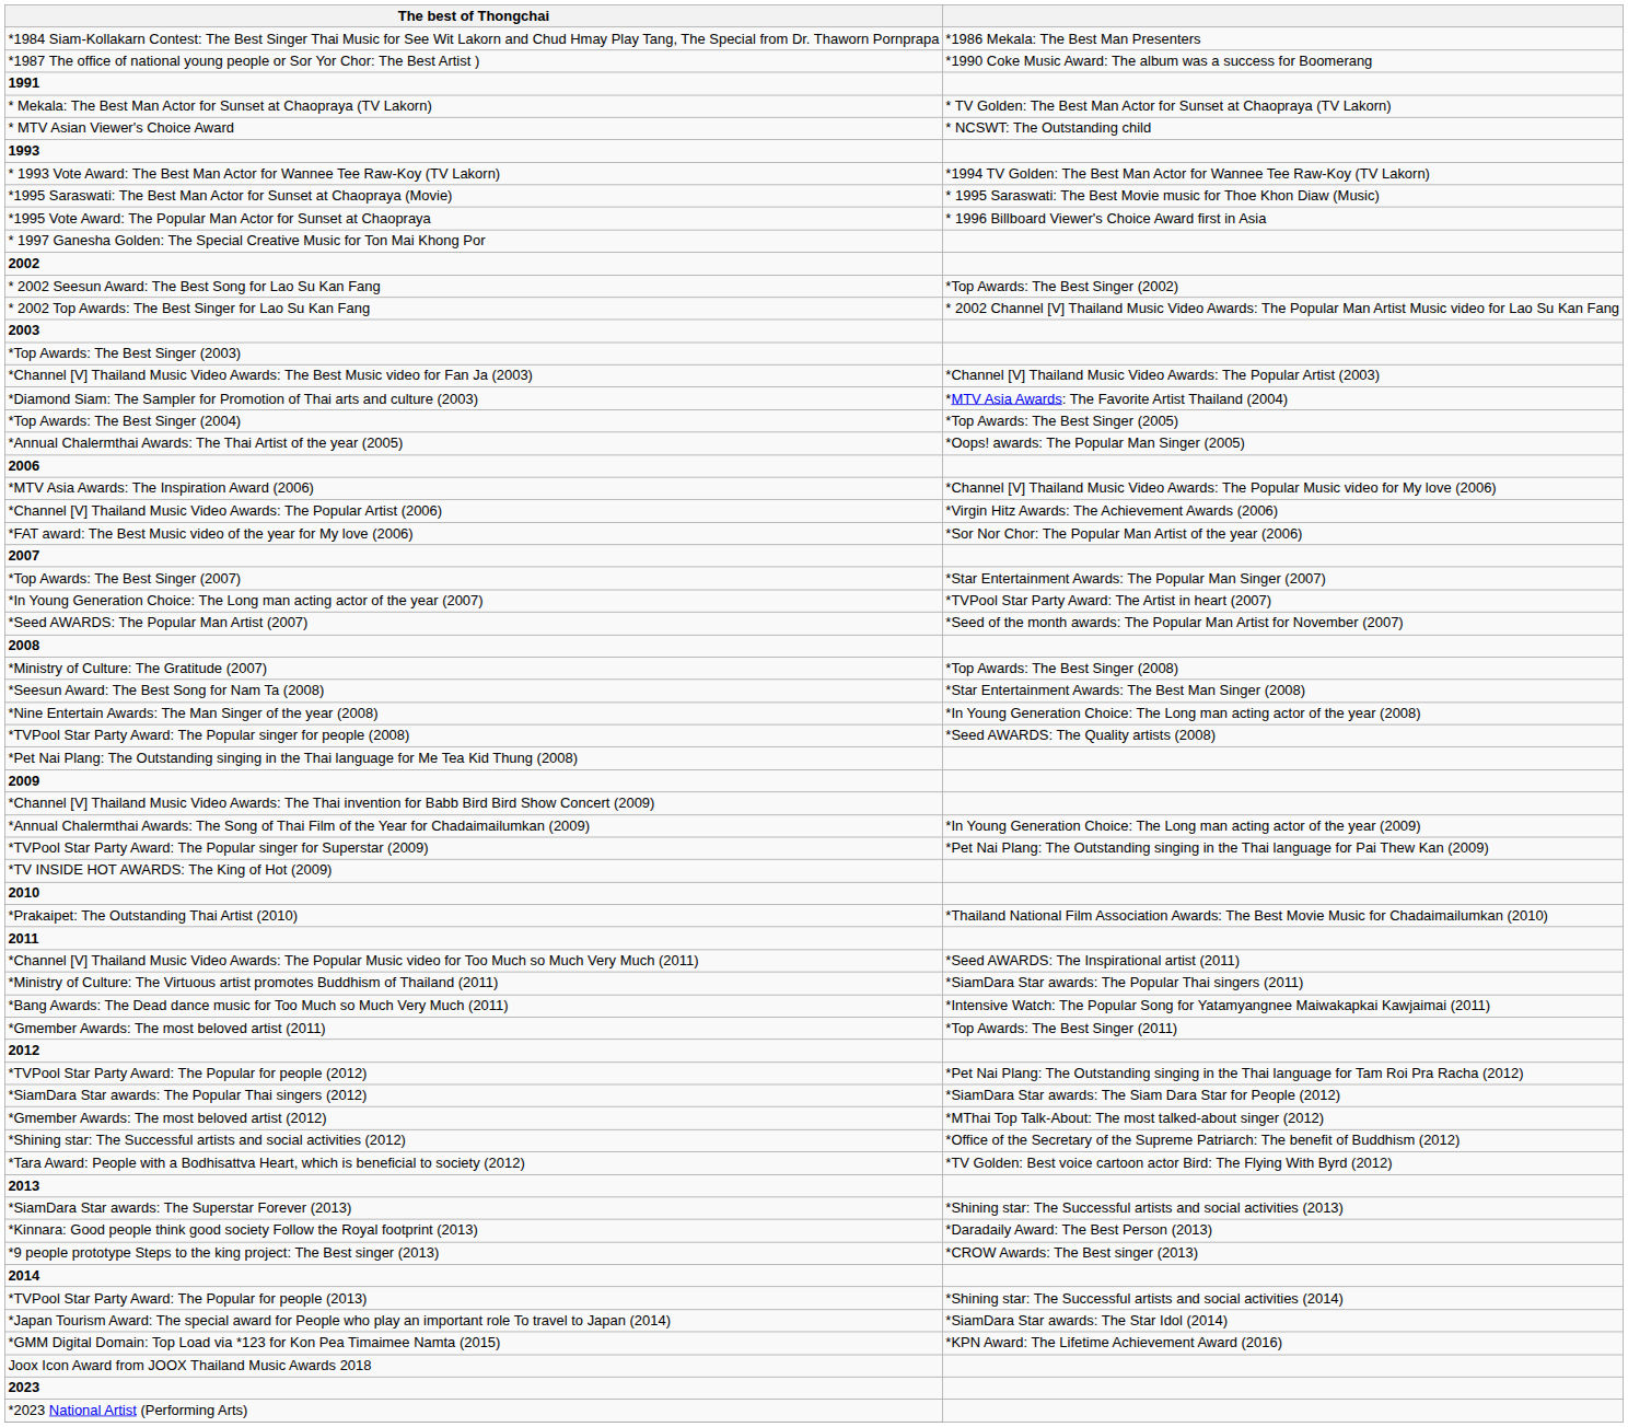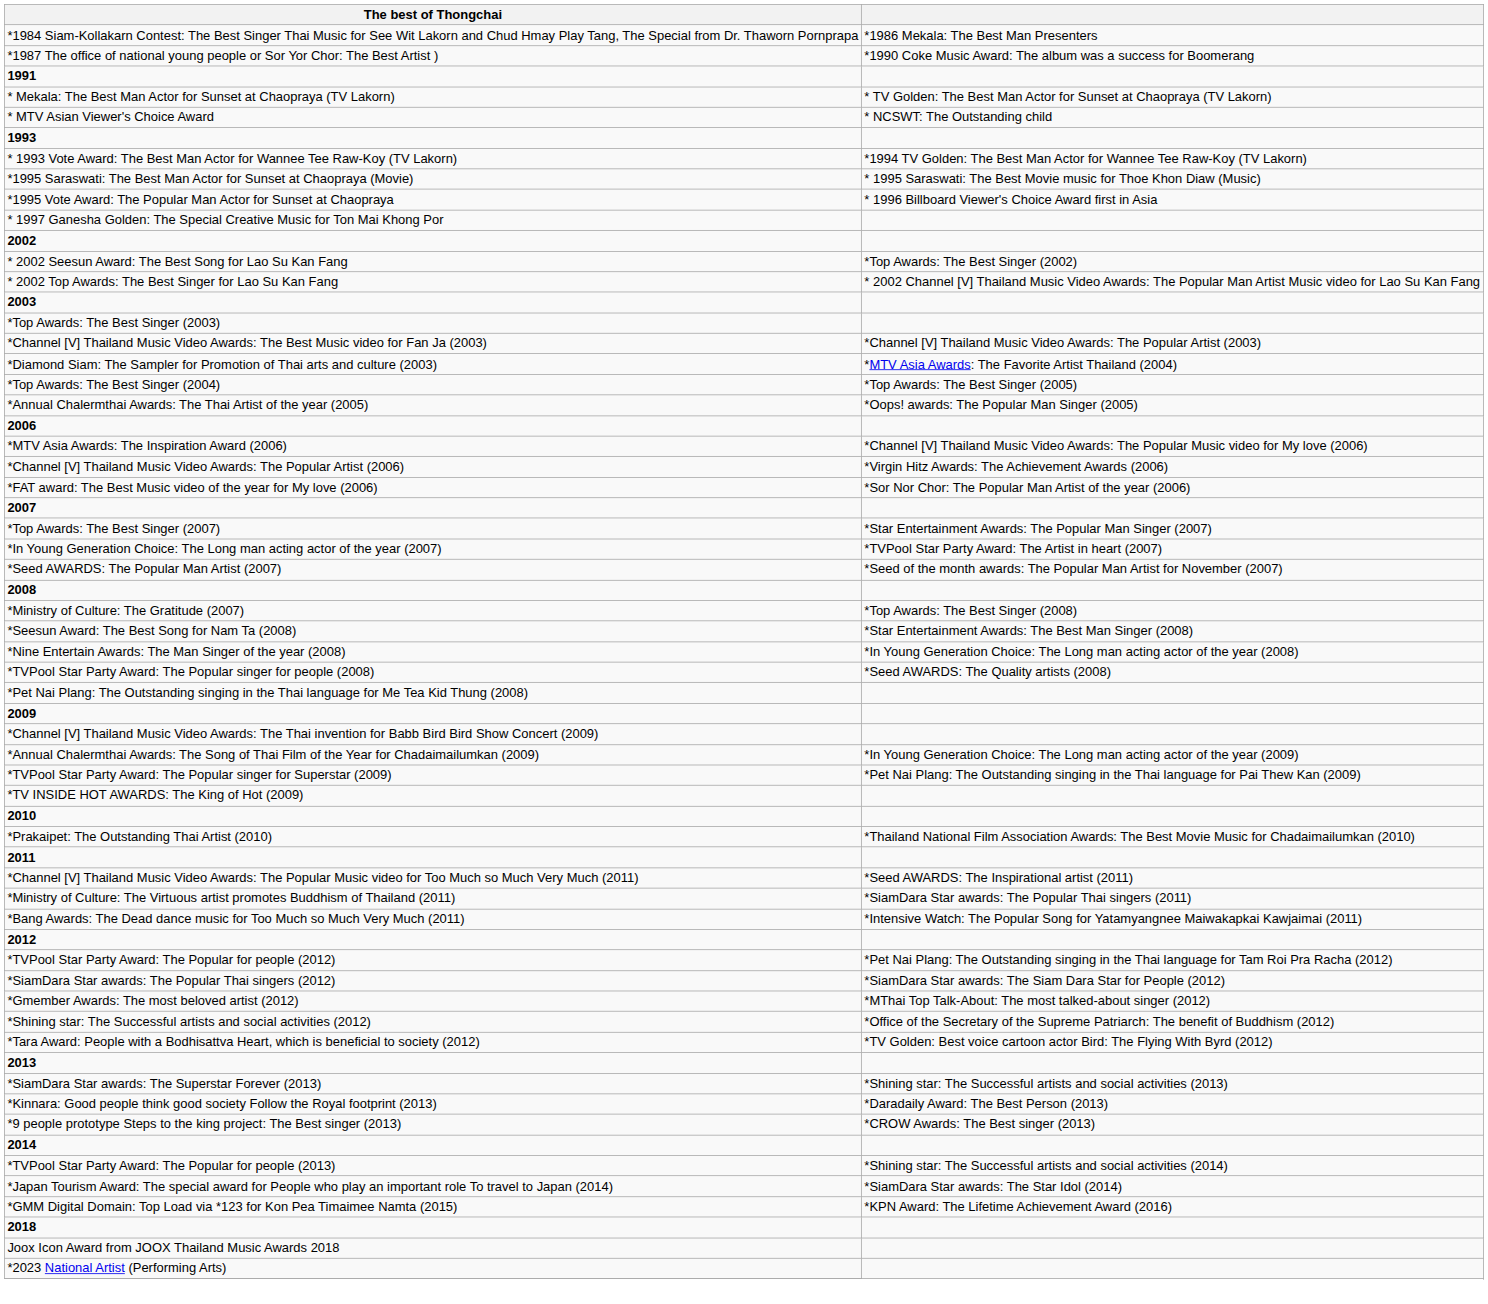 <table class="wikitable">
 <tr>
 <th>The best of Thongchai</th>
 <th></th>
 </tr>
 <tr>
 <td>*1984 Siam-Kollakarn Contest: The Best Singer Thai Music for See Wit Lakorn and Chud Hmay Play Tang, The Special from Dr. Thaworn Pornprapa</td>
 <td>*1986 Mekala: The Best Man Presenters</td>
 </tr>
 <tr>
 <td>*1987 The office of national young people or Sor Yor Chor: The Best Artist )</td>
 <td>*1990 Coke Music Award: The album was a success for Boomerang</td>
 </tr>
 <tr>
 <td><strong>1991</strong></td>
 <td></td>
 </tr>
 <tr>
 <td>*  Mekala: The Best Man Actor for Sunset at Chaopraya (TV Lakorn)</td>
 <td>*  TV Golden: The Best Man Actor for Sunset at Chaopraya (TV Lakorn)</td>
 </tr>
 <tr>
 <td>*  MTV Asian Viewer's Choice Award</td>
 <td>* NCSWT: The Outstanding child</td>
 </tr>
 <tr>
 <td><strong>1993</strong></td>
 <td></td>
 </tr>
 <tr>
 <td>* 1993 Vote Award: The Best Man Actor for Wannee Tee Raw-Koy (TV Lakorn)</td>
 <td>*1994 TV Golden: The Best Man Actor for Wannee Tee Raw-Koy (TV Lakorn)</td>
 </tr>
 <tr>
 <td>*1995 Saraswati: The Best Man Actor for Sunset at Chaopraya (Movie)</td>
 <td>* 1995 Saraswati: The Best Movie music for Thoe Khon Diaw (Music)</td>
 </tr>
 <tr>
 <td>*1995 Vote Award: The Popular Man Actor for Sunset at Chaopraya</td>
 <td>* 1996 Billboard Viewer's Choice Award first in Asia</td>
 </tr>
 <tr>
 <td>* 1997 Ganesha Golden: The Special Creative Music for Ton Mai Khong Por</td>
 <td></td>
 </tr>
 <tr>
 <td><strong>2002</strong></td>
 <td></td>
 </tr>
 <tr>
 <td>* 2002 Seesun Award: The Best Song for Lao Su Kan Fang</td>
 <td>*Top Awards: The Best Singer (2002)</td>
 </tr>
 <tr>
 <td>* 2002 Top Awards: The Best Singer for Lao Su Kan Fang</td>
 <td>* 2002 Channel [V] Thailand Music Video Awards: The Popular Man Artist Music video for Lao Su Kan Fang</td>
 </tr>
 <tr>
 <td><strong>2003</strong></td>
 <td></td>
 </tr>
 <tr>
 <td>*Top Awards: The Best Singer (2003)</td>
 <td></td>
 </tr>
 <tr>
 <td>*Channel [V] Thailand Music Video Awards: The Best Music video for Fan Ja (2003)</td>
 <td>*Channel [V] Thailand Music Video Awards: The Popular Artist (2003)</td>
 </tr>
 <tr>
 <td>*Diamond Siam: The Sampler for Promotion of Thai arts and culture (2003)</td>
 <td>*<a href='#'>MTV Asia Awards</a>: The Favorite Artist Thailand (2004)</td>
 </tr>
 <tr>
 <td>*Top Awards: The Best Singer (2004)</td>
 <td>*Top Awards: The Best Singer (2005)</td>
 </tr>
 <tr>
 <td>*Annual Chalermthai Awards: The Thai Artist of the year (2005)</td>
 <td>*Oops! awards: The Popular Man Singer (2005)</td>
 </tr>
 <tr>
 <td><strong>2006</strong></td>
 <td></td>
 </tr>
 <tr>
 <td>*MTV Asia Awards: The Inspiration Award (2006)</td>
 <td>*Channel [V] Thailand Music Video Awards: The Popular Music video for My love (2006)</td>
 </tr>
 <tr>
 <td>*Channel [V] Thailand Music Video Awards: The Popular Artist (2006)</td>
 <td>*Virgin Hitz Awards: The Achievement Awards (2006)</td>
 </tr>
 <tr>
 <td>*FAT award: The Best Music video of the year for My love (2006)</td>
 <td>*Sor Nor Chor: The Popular Man Artist of the year (2006)</td>
 </tr>
 <tr>
 <td><strong>2007</strong></td>
 <td></td>
 </tr>
 <tr>
 <td>*Top Awards: The Best Singer (2007)</td>
 <td>*Star Entertainment Awards: The Popular Man Singer (2007)</td>
 </tr>
 <tr>
 <td>*In Young Generation Choice: The Long man acting actor of the year (2007)</td>
 <td>*TVPool Star Party Award: The Artist in heart (2007)</td>
 </tr>
 <tr>
 <td>*Seed AWARDS: The Popular Man Artist (2007)</td>
 <td>*Seed of the month awards: The Popular Man Artist for November (2007)</td>
 </tr>
 <tr>
 <td><strong>2008</strong></td>
 <td></td>
 </tr>
 <tr>
 <td>*Ministry of Culture: The Gratitude (2007)</td>
 <td>*Top Awards: The Best Singer (2008)</td>
 </tr>
 <tr>
 <td>*Seesun Award: The Best Song for Nam Ta (2008)</td>
 <td>*Star Entertainment Awards: The Best Man Singer (2008)</td>
 </tr>
 <tr>
 <td>*Nine Entertain Awards: The Man Singer of the year (2008)</td>
 <td>*In Young Generation Choice: The Long man acting actor of the year (2008)</td>
 </tr>
 <tr>
 <td>*TVPool Star Party Award: The Popular singer for people (2008)</td>
 <td>*Seed AWARDS: The Quality artists (2008)</td>
 </tr>
 <tr>
 <td>*Pet Nai Plang: The Outstanding singing in the Thai language for Me Tea Kid Thung (2008)</td>
 <td></td>
 </tr>
 <tr>
 <td><strong>2009</strong></td>
 <td></td>
 </tr>
 <tr>
 <td>*Channel [V] Thailand Music Video Awards: The Thai invention for Babb Bird Bird Show Concert (2009)</td>
 <td></td>
 </tr>
 <tr>
 <td>*Annual Chalermthai Awards: The Song of Thai Film of the Year for Chadaimailumkan (2009)</td>
 <td>*In Young Generation Choice: The Long man acting actor of the year (2009)</td>
 </tr>
 <tr>
 <td>*TVPool Star Party Award: The Popular singer for Superstar (2009)</td>
 <td>*Pet Nai Plang: The Outstanding singing in the Thai language for Pai Thew Kan (2009)</td>
 </tr>
 <tr>
 <td>*TV INSIDE HOT AWARDS: The King of Hot (2009)</td>
 <td></td>
 </tr>
 <tr>
 <td><strong>2010</strong></td>
 <td></td>
 </tr>
 <tr>
 <td>*Prakaipet: The Outstanding Thai Artist (2010)</td>
 <td>*Thailand National Film Association Awards: The Best Movie Music for Chadaimailumkan (2010)</td>
 </tr>
 <tr>
 <td><strong>2011</strong></td>
 <td></td>
 </tr>
 <tr>
 <td>*Channel [V] Thailand Music Video Awards: The Popular Music video for Too Much so Much Very Much (2011)</td>
 <td>*Seed AWARDS: The Inspirational artist (2011)</td>
 </tr>
 <tr>
 <td>*Ministry of Culture: The Virtuous artist promotes Buddhism of Thailand (2011)</td>
 <td>*SiamDara Star awards: The Popular Thai singers (2011)</td>
 </tr>
 <tr>
 <td>*Bang Awards: The Dead dance music for Too Much so Much Very Much (2011)</td>
 <td>*Intensive Watch: The Popular Song for Yatamyangnee Maiwakapkai Kawjaimai (2011)</td>
 </tr>
 <tr>
-<td>*Gmember Awards: The most beloved artist (2011)</td>
-<td>*Top Awards: The Best Singer (2011)</td>
-</tr>
-<tr>
 <td><strong>2012</strong></td>
 <td></td>
 </tr>
 <tr>
 <td>*TVPool Star Party Award: The Popular for people (2012)</td>
 <td>*Pet Nai Plang: The Outstanding singing in the Thai language for Tam Roi Pra Racha (2012)</td>
 </tr>
 <tr>
 <td>*SiamDara Star awards: The Popular Thai singers (2012)</td>
 <td>*SiamDara Star awards: The Siam Dara Star for People (2012)</td>
 </tr>
 <tr>
 <td>*Gmember Awards: The most beloved artist (2012)</td>
 <td>*MThai Top Talk-About: The most talked-about singer (2012)</td>
 </tr>
 <tr>
 <td>*Shining star: The Successful artists and social activities (2012)</td>
 <td>*Office of the Secretary of the Supreme Patriarch: The benefit of Buddhism (2012)</td>
 </tr>
 <tr>
 <td>*Tara Award: People with a Bodhisattva Heart, which is beneficial to society (2012)</td>
 <td>*TV Golden: Best voice cartoon actor Bird: The Flying With Byrd (2012)</td>
 </tr>
 <tr>
 <td><strong>2013</strong></td>
 <td></td>
 </tr>
 <tr>
 <td>*SiamDara Star awards: The Superstar Forever (2013)</td>
 <td>*Shining star: The Successful artists and social activities (2013)</td>
 </tr>
 <tr>
 <td>*Kinnara: Good people think good society Follow the Royal footprint (2013)</td>
 <td>*Daradaily Award: The Best Person (2013)</td>
 </tr>
 <tr>
 <td>*9 people prototype Steps to the king project: The Best singer (2013)</td>
 <td>*CROW Awards: The Best singer (2013)</td>
 </tr>
 <tr>
 <td><strong>2014</strong></td>
 <td></td>
 </tr>
 <tr>
 <td>*TVPool Star Party Award: The Popular for people (2013)</td>
 <td>*Shining star: The Successful artists and social activities (2014)</td>
 </tr>
 <tr>
 <td>*Japan Tourism Award: The special award for People who play an important role To travel to Japan (2014)</td>
 <td>*SiamDara Star awards: The Star Idol (2014)</td>
 </tr>
 <tr>
 <td>*GMM Digital Domain: Top Load via *123 for Kon Pea Timaimee Namta (2015)</td>
 <td>*KPN Award: The Lifetime Achievement Award (2016)</td>
 </tr>
 <tr>
-<td>Joox Icon Award from JOOX Thailand Music Awards 2018</td>
+<td><strong>2018</strong></td>
 <td></td>
 </tr>
 <tr>
-<td><strong>2023</strong></td>
+<td>Joox Icon Award from JOOX Thailand Music Awards 2018</td>
 <td></td>
 </tr>
 <tr>
 <td>*2023 <a href='#'>National Artist</a> (Performing Arts)</td>
 </tr>
 <tr>
 </tr>
 </table>
